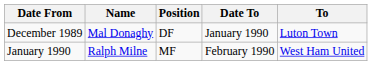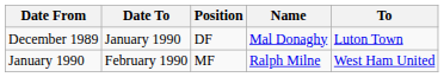 <table class="wikitable">
 <tr>
 <th>Date From</th>
+<th>Date To</th>
+<th>Position</th>
 <th>Name</th>
-<th>Position</th>
-<th>Date To</th>
 <th>To</th>
 </tr>
 <tr>
 <td>December 1989</td>
+<td>January 1990</td>
+<td>DF</td>
 <td> <a href='#'>Mal Donaghy</a></td>
-<td>DF</td>
-<td>January 1990</td>
 <td> <a href='#'>Luton Town</a></td>
 </tr>
 <tr>
 <td>January 1990</td>
+<td>February 1990</td>
+<td>MF</td>
 <td> <a href='#'>Ralph Milne</a></td>
-<td>MF</td>
-<td>February 1990</td>
 <td> <a href='#'>West Ham United</a></td>
 </tr>
 </table>
